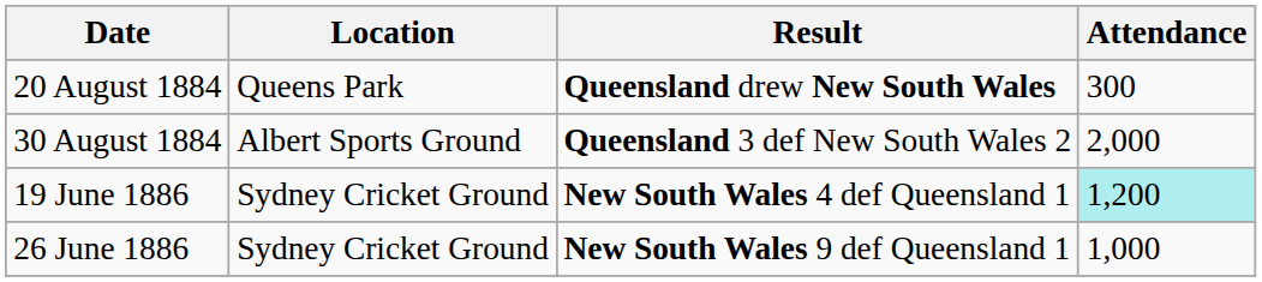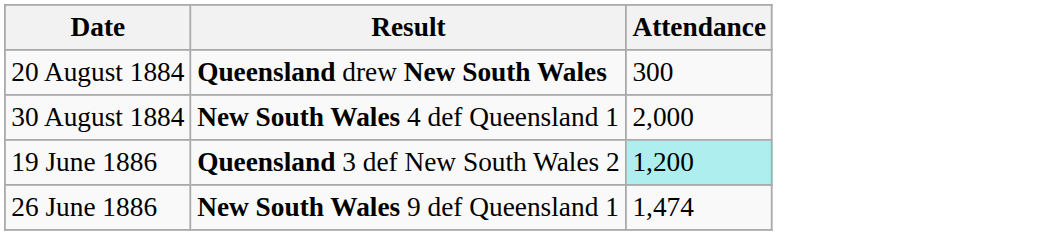 <table class="wikitable" style="font-size: 95%;">
 <tr>
 <th>Date</th>
-<th>Location</th>
 <th>Result</th>
 <th>Attendance</th>
 </tr>
 <tr>
 <td>20 August 1884</td>
-<td>Queens Park</td>
 <td><strong>Queensland</strong> drew <strong>New South Wales</strong></td>
 <td>300</td>
 </tr>
 <tr>
 <td>30 August 1884</td>
-<td>Albert Sports Ground</td>
-<td><strong>Queensland</strong> 3 def New South Wales 2</td>
+<td><strong>New South Wales</strong> 4 def Queensland 1</td>
 <td>2,000</td>
 </tr>
 <tr>
 <td>19 June 1886</td>
-<td>Sydney Cricket Ground</td>
-<td><strong>New South Wales</strong> 4 def Queensland 1</td>
+<td><strong>Queensland</strong> 3 def New South Wales 2</td>
 <td style="background: paleturquoise;">1,200</td>
 </tr>
 <tr>
 <td>26 June 1886</td>
-<td>Sydney Cricket Ground</td>
 <td><strong>New South Wales</strong> 9 def Queensland 1</td>
-<td>1,000</td>
+<td>1,474</td>
 </tr>
 </table>
